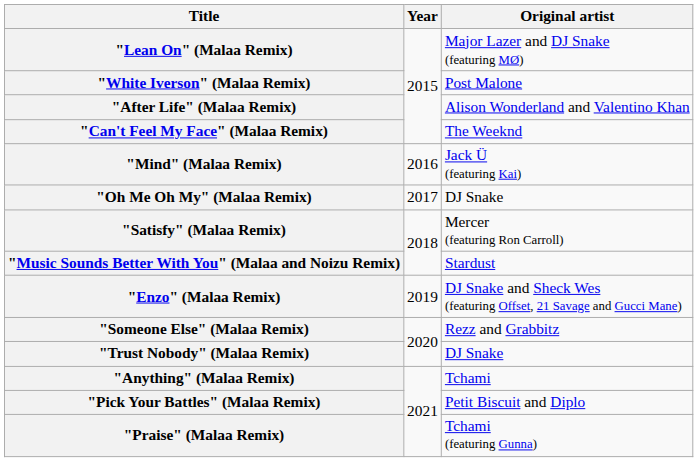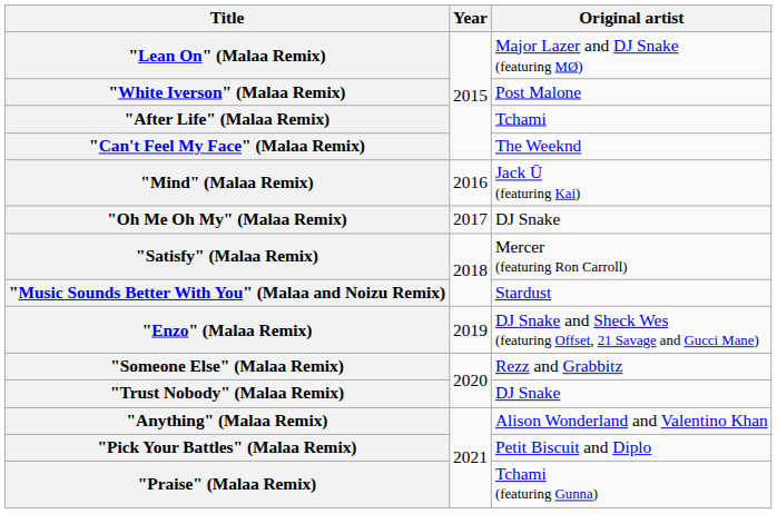 <table class="wikitable plainrowheaders">
 <tr>
 <th>Title</th>
 <th>Year</th>
 <th>Original artist</th>
 </tr>
 <tr>
 <th scope="row">"<a href='#'>Lean On</a>" (Malaa Remix)</th>
 <td rowspan="4">2015</td>
 <td><a href='#'>Major Lazer</a> and <a href='#'>DJ Snake</a> <br><small>(featuring <a href='#'>MØ</a>)</small></td>
 </tr>
 <tr>
 <th scope="row">"<a href='#'>White Iverson</a>" (Malaa Remix)</th>
 <td><a href='#'>Post Malone</a></td>
 </tr>
 <tr>
 <th scope="row">"After Life" (Malaa Remix)</th>
-<td><a href='#'>Alison Wonderland</a> and <a href='#'>Valentino Khan</a></td>
+<td><a href='#'>Tchami</a></td>
 </tr>
 <tr>
 <th scope="row">"<a href='#'>Can't Feel My Face</a>" (Malaa Remix)</th>
 <td><a href='#'>The Weeknd</a></td>
 </tr>
 <tr>
 <th scope="row">"Mind" (Malaa Remix)</th>
 <td>2016</td>
 <td><a href='#'>Jack Ü</a> <br><small>(featuring <a href='#'>Kai</a>)</small></td>
 </tr>
 <tr>
 <th scope="row">"Oh Me Oh My" (Malaa Remix)</th>
 <td>2017</td>
 <td>DJ Snake</td>
 </tr>
 <tr>
 <th scope="row">"Satisfy" (Malaa Remix)</th>
 <td rowspan="2">2018</td>
 <td>Mercer <br><small>(featuring Ron Carroll)</small></td>
 </tr>
 <tr>
 <th scope="row">"<a href='#'>Music Sounds Better With You</a>" (Malaa and Noizu Remix)</th>
 <td><a href='#'>Stardust</a></td>
 </tr>
 <tr>
 <th scope="row">"<a href='#'>Enzo</a>" (Malaa Remix)</th>
 <td>2019</td>
 <td><a href='#'>DJ Snake</a> and <a href='#'>Sheck Wes</a> <br><small>(featuring <a href='#'>Offset</a>, <a href='#'>21 Savage</a> and <a href='#'>Gucci Mane</a>)</small></td>
 </tr>
 <tr>
 <th scope="row">"Someone Else" (Malaa Remix)</th>
 <td rowspan="2">2020</td>
 <td><a href='#'>Rezz</a> and <a href='#'>Grabbitz</a></td>
 </tr>
 <tr>
 <th scope="row">"Trust Nobody" (Malaa Remix)</th>
 <td><a href='#'>DJ Snake</a></td>
 </tr>
 <tr>
 <th scope="row">"Anything" (Malaa Remix)</th>
 <td rowspan="3">2021</td>
-<td><a href='#'>Tchami</a></td>
+<td><a href='#'>Alison Wonderland</a> and <a href='#'>Valentino Khan</a></td>
 </tr>
 <tr>
 <th scope="row">"Pick Your Battles" (Malaa Remix)</th>
 <td><a href='#'>Petit Biscuit</a> and <a href='#'>Diplo</a></td>
 </tr>
 <tr>
 <th scope="row">"Praise" (Malaa Remix)</th>
 <td><a href='#'>Tchami</a> <br><small>(featuring <a href='#'>Gunna</a>)</small></td>
 </tr>
 </table>
